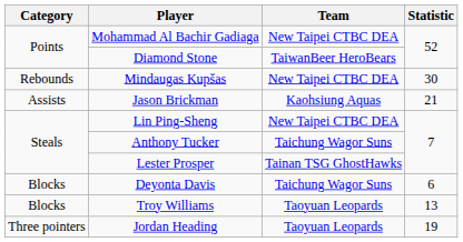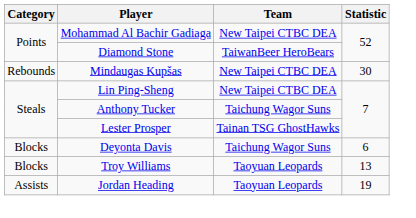 <table class="wikitable" style="text-align:center;">
 <tr>
 <th>Category</th>
 <th>Player</th>
 <th>Team</th>
 <th>Statistic</th>
 </tr>
 <tr>
 <td rowspan=2>Points</td>
 <td><a href='#'>Mohammad Al Bachir Gadiaga</a></td>
 <td><a href='#'>New Taipei CTBC DEA</a></td>
 <td rowspan=2>52</td>
 </tr>
 <tr>
 <td><a href='#'>Diamond Stone</a></td>
 <td><a href='#'>TaiwanBeer HeroBears</a></td>
 </tr>
 <tr>
 <td>Rebounds</td>
 <td><a href='#'>Mindaugas Kupšas</a></td>
 <td><a href='#'>New Taipei CTBC DEA</a></td>
 <td>30</td>
-</tr>
-<tr>
-<td>Assists</td>
-<td><a href='#'>Jason Brickman</a></td>
-<td><a href='#'>Kaohsiung Aquas</a></td>
-<td>21</td>
 </tr>
 <tr>
 <td rowspan=3>Steals</td>
 <td><a href='#'>Lin Ping-Sheng</a></td>
 <td><a href='#'>New Taipei CTBC DEA</a></td>
 <td rowspan=3>7</td>
 </tr>
 <tr>
 <td><a href='#'>Anthony Tucker</a></td>
 <td><a href='#'>Taichung Wagor Suns</a></td>
 </tr>
 <tr>
 <td><a href='#'>Lester Prosper</a></td>
 <td><a href='#'>Tainan TSG GhostHawks</a></td>
 </tr>
 <tr>
 <td>Blocks</td>
 <td><a href='#'>Deyonta Davis</a></td>
 <td><a href='#'>Taichung Wagor Suns</a></td>
 <td>6</td>
 </tr>
 <tr>
 <td>Blocks</td>
 <td><a href='#'>Troy Williams</a></td>
 <td><a href='#'>Taoyuan Leopards</a></td>
 <td>13</td>
 </tr>
 <tr>
-<td>Three pointers</td>
+<td>Assists</td>
 <td><a href='#'>Jordan Heading</a></td>
 <td><a href='#'>Taoyuan Leopards</a></td>
 <td>19</td>
 </tr>
 </table>
